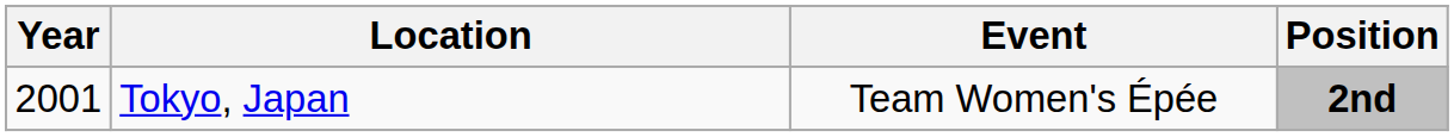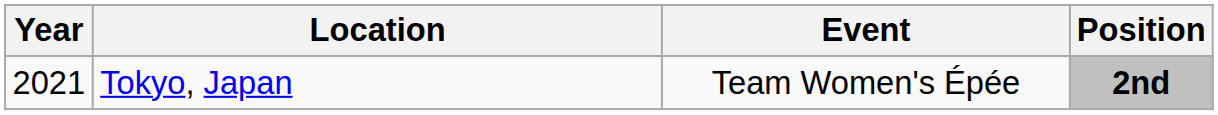 <table class="wikitable" style="text-align:center;">
 <tr>
 <th>Year</th>
 <th style="width:17em">Location</th>
 <th style="width:12em">Event</th>
 <th>Position</th>
 </tr>
 <tr>
-<td>2001</td>
+<td>2021</td>
 <td rowspan="1" align="left"> <a href='#'>Tokyo</a>, <a href='#'>Japan</a></td>
 <td>Team Women's Épée</td>
 <td bgcolor="silver"><strong>2nd</strong></td>
 </tr>
 </table>
